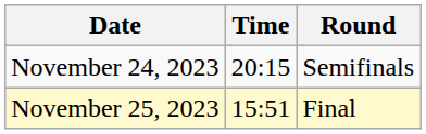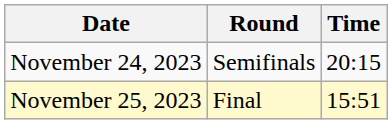 <table class="wikitable">
 <tr>
 <th>Date</th>
+<th>Round</th>
 <th>Time</th>
-<th>Round</th>
 </tr>
 <tr>
 <td>November 24, 2023</td>
+<td>Semifinals</td>
 <td>20:15</td>
-<td>Semifinals</td>
 </tr>
 <tr style=background:lemonchiffon>
 <td>November 25, 2023</td>
+<td>Final</td>
 <td>15:51</td>
-<td>Final</td>
 </tr>
 </table>
